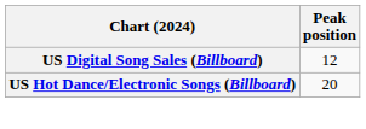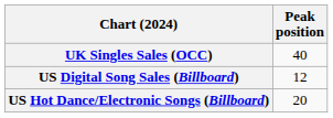 <table class="wikitable sortable plainrowheaders" style="text-align:center">
 <tr>
 <th scope="col">Chart (2024)</th>
 <th scope="col">Peak<br>position</th>
+</tr>
+<tr>
+<th scope="row"><a href='#'>UK Singles Sales</a> (<a href='#'>OCC</a>)</th>
+<td>40</td>
 </tr>
 <tr>
 <th scope="row">US <a href='#'>Digital Song Sales</a> (<em><a href='#'>Billboard</a></em>)</th>
 <td>12</td>
 </tr>
 <tr>
 <th scope="row">US <a href='#'>Hot Dance/Electronic Songs</a> (<em><a href='#'>Billboard</a></em>)</th>
 <td>20</td>
 </tr>
 </table>
